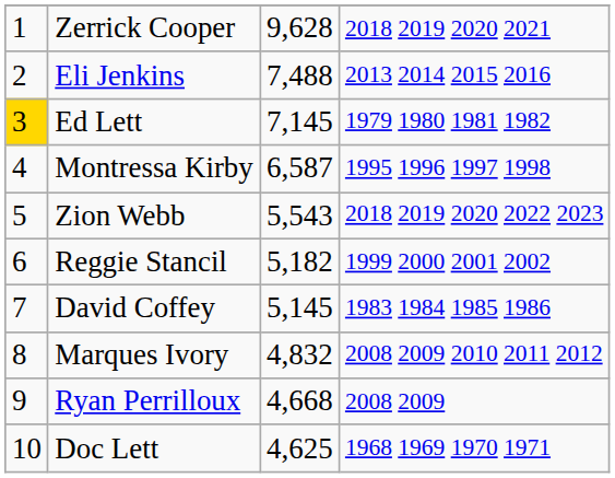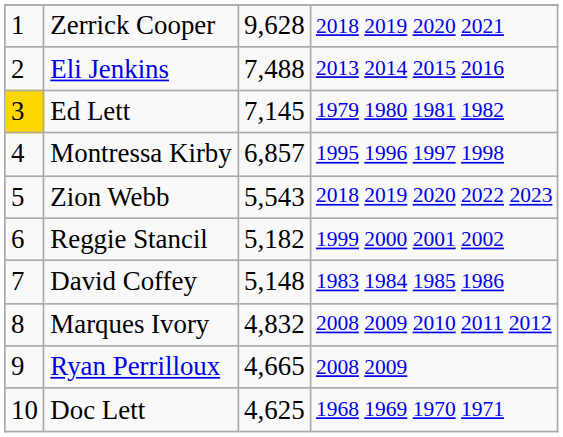 <table class="wikitable">
 <tr>
 </tr>
 <tr>
 <td>1</td>
 <td>Zerrick Cooper</td>
 <td>9,628</td>
 <td style="font-size:80%;"><a href='#'>2018</a> <a href='#'>2019</a> <a href='#'>2020</a> <a href='#'>2021</a></td>
 </tr>
 <tr>
 <td>2</td>
 <td><a href='#'>Eli Jenkins</a></td>
 <td>7,488</td>
 <td style="font-size:80%;"><a href='#'>2013</a> <a href='#'>2014</a> <a href='#'>2015</a> <a href='#'>2016</a></td>
 </tr>
 <tr>
 <td style="background: gold;">3</td>
 <td>Ed Lett</td>
 <td>7,145</td>
 <td style="font-size:80%;"><a href='#'>1979</a> <a href='#'>1980</a> <a href='#'>1981</a> <a href='#'>1982</a></td>
 </tr>
 <tr>
 <td>4</td>
 <td>Montressa Kirby</td>
-<td>6,587</td>
+<td>6,857</td>
 <td style="font-size:80%;"><a href='#'>1995</a> <a href='#'>1996</a> <a href='#'>1997</a> <a href='#'>1998</a></td>
 </tr>
 <tr>
 <td>5</td>
 <td>Zion Webb</td>
 <td>5,543</td>
 <td style="font-size:80%;"><a href='#'>2018</a> <a href='#'>2019</a> <a href='#'>2020</a> <a href='#'>2022</a> <a href='#'>2023</a></td>
 </tr>
 <tr>
 <td>6</td>
 <td>Reggie Stancil</td>
 <td>5,182</td>
 <td style="font-size:80%;"><a href='#'>1999</a> <a href='#'>2000</a> <a href='#'>2001</a> <a href='#'>2002</a></td>
 </tr>
 <tr>
 <td>7</td>
 <td>David Coffey</td>
-<td>5,145</td>
+<td>5,148</td>
 <td style="font-size:80%;"><a href='#'>1983</a> <a href='#'>1984</a> <a href='#'>1985</a> <a href='#'>1986</a></td>
 </tr>
 <tr>
 <td>8</td>
 <td>Marques Ivory</td>
 <td>4,832</td>
 <td style="font-size:80%;"><a href='#'>2008</a> <a href='#'>2009</a> <a href='#'>2010</a> <a href='#'>2011</a> <a href='#'>2012</a></td>
 </tr>
 <tr>
 <td>9</td>
 <td><a href='#'>Ryan Perrilloux</a></td>
-<td>4,668</td>
+<td>4,665</td>
 <td style="font-size:80%;"><a href='#'>2008</a> <a href='#'>2009</a></td>
 </tr>
 <tr>
 <td>10</td>
 <td>Doc Lett</td>
 <td>4,625</td>
 <td style="font-size:80%;"><a href='#'>1968</a> <a href='#'>1969</a> <a href='#'>1970</a> <a href='#'>1971</a></td>
 </tr>
 </table>
